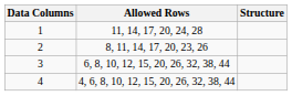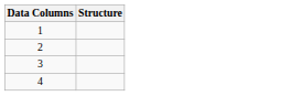 <table class="wikitable" border="1" style="text-align:center">
 <tr>
 <th>Data Columns</th>
-<th>Allowed Rows</th>
 <th>Structure</th>
 </tr>
 <tr>
 <td>1</td>
-<td>11, 14, 17, 20, 24, 28</td>
 <td></td>
 </tr>
 <tr>
 <td>2</td>
-<td>8, 11, 14, 17, 20, 23, 26</td>
 <td></td>
 </tr>
 <tr>
 <td>3</td>
-<td>6, 8, 10, 12, 15, 20, 26, 32, 38, 44</td>
 <td></td>
 </tr>
 <tr>
 <td>4</td>
-<td>4, 6, 8, 10, 12, 15, 20, 26, 32, 38, 44</td>
 <td></td>
 </tr>
 </table>
